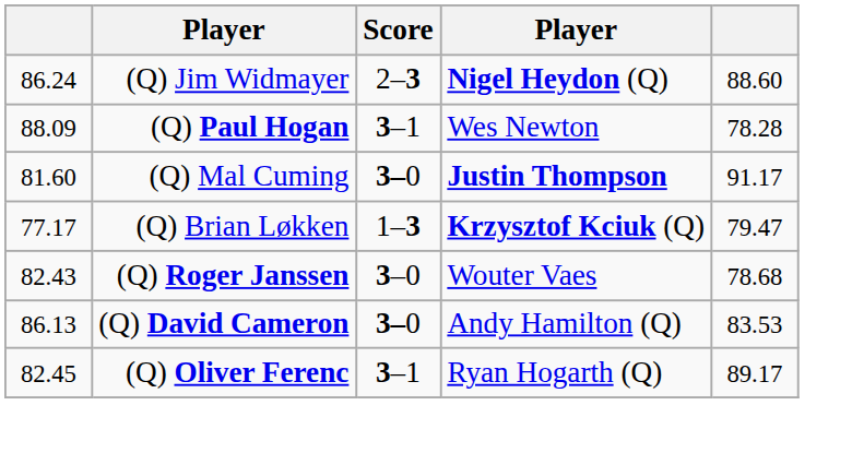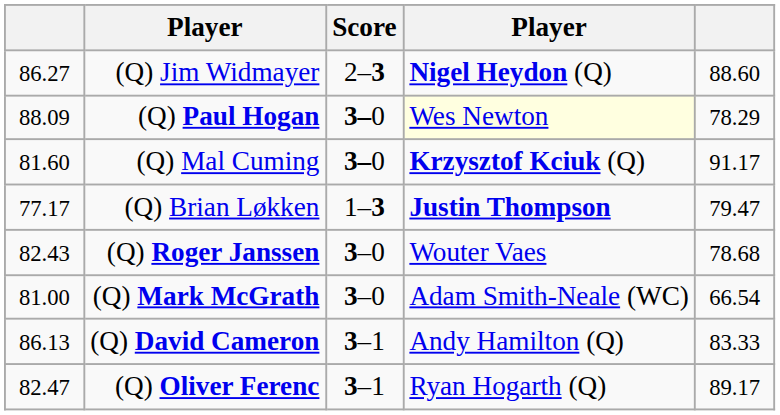 <table class="wikitable" style="font-size:90%">
 <tr>
 <th width="35"></th>
 <th>Player</th>
 <th>Score</th>
 <th>Player</th>
 <th width="35"></th>
 </tr>
 <tr>
-<td align=center><small><span>86.24</span></small></td>
+<td align=center><small><span>86.27</span></small></td>
 <td align=right>(Q) <a href='#'>Jim Widmayer</a> </td>
 <td align="center">2–<strong>3</strong></td>
 <td> <strong><a href='#'>Nigel Heydon</a></strong> (Q)</td>
 <td align=center><small><span>88.60</span></small></td>
 </tr>
 <tr>
 <td align=center><small><span>88.09</span></small></td>
 <td align=right>(Q) <strong><a href='#'>Paul Hogan</a></strong> </td>
-<td align="center"><strong>3</strong>–1</td>
-<td> <a href='#'>Wes Newton</a></td>
-<td align=center><small><span>78.28</span></small></td>
+<td align="center"><strong>3–</strong>0</td>
+<td style="background: lightyellow;"> <a href='#'>Wes Newton</a></td>
+<td align=center><small><span>78.29</span></small></td>
 </tr>
 <tr>
 <td align=center><small><span>81.60</span></small></td>
 <td align=right>(Q) <a href='#'>Mal Cuming</a> </td>
 <td align="center"><strong>3–</strong>0</td>
-<td> <strong><a href='#'>Justin Thompson</a></strong></td>
+<td> <strong><a href='#'>Krzysztof Kciuk</a></strong> (Q)</td>
 <td align=center><small><span>91.17</span></small></td>
 </tr>
 <tr>
 <td align=center><small><span>77.17</span></small></td>
 <td align=right>(Q) <a href='#'>Brian Løkken</a> </td>
 <td align="center">1–<strong>3</strong></td>
-<td> <strong><a href='#'>Krzysztof Kciuk</a></strong> (Q)</td>
+<td> <strong><a href='#'>Justin Thompson</a></strong></td>
 <td align=center><small><span>79.47</span></small></td>
 </tr>
 <tr>
 <td align=center><small><span>82.43</span></small></td>
 <td align=right>(Q) <strong><a href='#'>Roger Janssen</a></strong> </td>
 <td align="center"><strong>3</strong>–0</td>
 <td> <a href='#'>Wouter Vaes</a></td>
 <td align=center><small><span>78.68</span></small></td>
 </tr>
 <tr>
+<td align=center><small><span>81.00</span></small></td>
+<td align=right>(Q) <strong><a href='#'>Mark McGrath</a></strong> </td>
+<td align="center"><strong>3</strong>–0</td>
+<td> <a href='#'>Adam Smith-Neale</a> (WC)</td>
+<td align=center><small><span>66.54</span></small></td>
+</tr>
+<tr>
 <td align=center><small><span>86.13</span></small></td>
 <td align=right>(Q) <strong><a href='#'>David Cameron</a></strong> </td>
-<td align="center"><strong>3–</strong>0</td>
+<td align="center"><strong>3</strong>–1</td>
 <td> <a href='#'>Andy Hamilton</a> (Q)</td>
-<td align=center><small><span>83.53</span></small></td>
+<td align=center><small><span>83.33</span></small></td>
 </tr>
 <tr>
-<td align=center><small><span>82.45</span></small></td>
+<td align=center><small><span>82.47</span></small></td>
 <td align=right>(Q) <strong><a href='#'>Oliver Ferenc</a></strong> </td>
 <td align="center"><strong>3</strong>–1</td>
 <td> <a href='#'>Ryan Hogarth</a> (Q)</td>
 <td align=center><small><span>89.17</span></small></td>
 </tr>
 </table>
